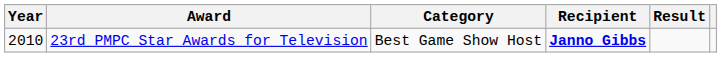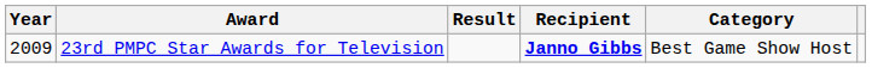 <table class="wikitable">
 <tr>
 <th>Year</th>
 <th>Award</th>
+<th>Result</th>
+<th>Recipient</th>
 <th>Category</th>
-<th>Recipient</th>
-<th>Result</th>
 <th></th>
 </tr>
 <tr>
-<td>2010</td>
+<td>2009</td>
 <td><a href='#'>23rd PMPC Star Awards for Television</a></td>
+<td></td>
+<td><strong><a href='#'>Janno Gibbs</a></strong></td>
 <td>Best Game Show Host</td>
-<td><strong><a href='#'>Janno Gibbs</a></strong></td>
-<td></td>
 <td></td>
 </tr>
 </table>
